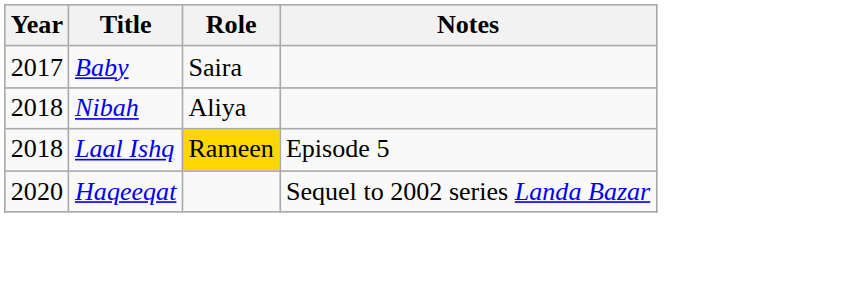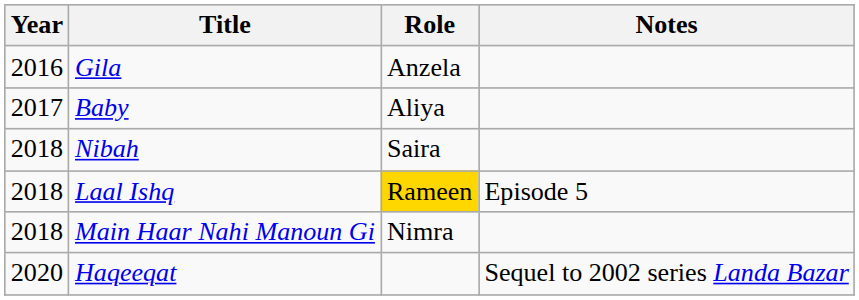 <table class="wikitable sortable plainrowheaders">
 <tr style="text-align:center;">
 <th scope="col">Year</th>
 <th scope="col">Title</th>
 <th scope="col">Role</th>
 <th class="unsortable" scope="col">Notes</th>
 </tr>
 <tr>
+<td>2016</td>
+<td><em><a href='#'>Gila</a></em></td>
+<td>Anzela</td>
+<td></td>
+</tr>
+<tr>
 <td>2017</td>
 <td><em><a href='#'>Baby</a></em></td>
-<td>Saira</td>
+<td>Aliya</td>
 <td></td>
 </tr>
 <tr>
 <td>2018</td>
 <td><em><a href='#'>Nibah</a></em></td>
-<td>Aliya</td>
+<td>Saira</td>
 <td></td>
 </tr>
 <tr>
 <td>2018</td>
 <td><em><a href='#'>Laal Ishq</a></em></td>
 <td style="background: gold;">Rameen</td>
 <td>Episode 5</td>
 </tr>
 <tr>
+<td>2018</td>
+<td><em><a href='#'>Main Haar Nahi Manoun Gi</a></em></td>
+<td>Nimra</td>
+<td></td>
+</tr>
+<tr>
 <td>2020</td>
 <td><em><a href='#'>Haqeeqat</a></em></td>
 <td></td>
 <td>Sequel to 2002 series <em><a href='#'>Landa Bazar</a></em></td>
 </tr>
 </table>
